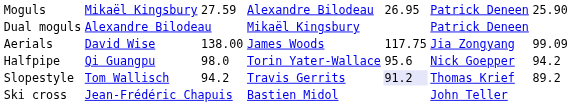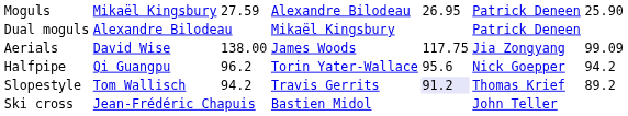 <table>
 <tr>
 <td>Moguls <br></td>
 <td><a href='#'>Mikaël Kingsbury</a><br></td>
 <td>27.59</td>
 <td><a href='#'>Alexandre Bilodeau</a><br></td>
 <td>26.95</td>
 <td><a href='#'>Patrick Deneen</a><br></td>
 <td>25.90</td>
 </tr>
 <tr>
 <td>Dual moguls <br></td>
 <td colspan="2"><a href='#'>Alexandre Bilodeau</a><br></td>
 <td colspan="2"><a href='#'>Mikaël Kingsbury</a><br></td>
 <td colspan="2"><a href='#'>Patrick Deneen</a><br></td>
 </tr>
 <tr>
 <td>Aerials <br></td>
 <td><a href='#'>David Wise</a><br></td>
 <td>138.00</td>
 <td><a href='#'>James Woods</a><br></td>
 <td>117.75</td>
 <td><a href='#'>Jia Zongyang</a><br></td>
 <td>99.09</td>
 </tr>
 <tr>
 <td>Halfpipe <br></td>
 <td><a href='#'>Qi Guangpu</a><br></td>
-<td>98.0</td>
+<td>96.2</td>
 <td><a href='#'>Torin Yater-Wallace</a><br></td>
 <td>95.6</td>
 <td><a href='#'>Nick Goepper</a><br></td>
 <td>94.2</td>
 </tr>
 <tr>
 <td>Slopestyle <br></td>
 <td><a href='#'>Tom Wallisch</a><br></td>
 <td>94.2</td>
 <td><a href='#'>Travis Gerrits</a><br></td>
 <td style="background: lavender;">91.2</td>
 <td><a href='#'>Thomas Krief</a><br></td>
 <td>89.2</td>
 </tr>
 <tr>
 <td>Ski cross <br></td>
 <td colspan="2"><a href='#'>Jean-Frédéric Chapuis</a><br></td>
 <td colspan="2"><a href='#'>Bastien Midol</a><br></td>
 <td colspan="2"><a href='#'>John Teller</a><br></td>
 </tr>
 </table>
